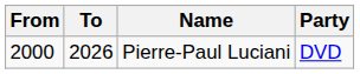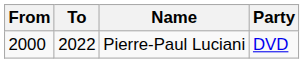 <table class="wikitable">
 <tr>
 <th>From</th>
 <th>To</th>
 <th>Name</th>
 <th>Party</th>
 </tr>
 <tr>
 <td>2000</td>
-<td>2026</td>
+<td>2022</td>
 <td>Pierre-Paul Luciani</td>
 <td><a href='#'>DVD</a></td>
 </tr>
 </table>
